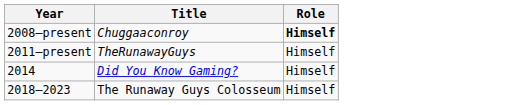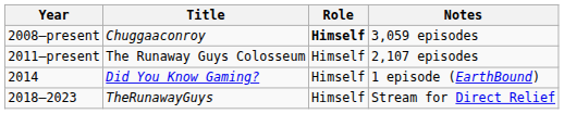 <table class="wikitable sortable">
 <tr>
 <th>Year</th>
 <th>Title</th>
 <th>Role</th>
+<th>Notes</th>
 </tr>
 <tr>
 <td>2008–present</td>
 <td><em>Chuggaaconroy</em></td>
 <td><strong>Himself</strong></td>
+<td>3,059 episodes</td>
 </tr>
 <tr>
 <td>2011–present</td>
-<td><em>TheRunawayGuys</em></td>
+<td>The Runaway Guys Colosseum</td>
 <td>Himself</td>
+<td>2,107 episodes</td>
 </tr>
 <tr>
 <td>2014</td>
 <td><em><a href='#'>Did You Know Gaming?</a></em></td>
 <td>Himself</td>
+<td>1 episode (<em><a href='#'>EarthBound</a></em>)</td>
 </tr>
 <tr>
 <td>2018–2023</td>
-<td>The Runaway Guys Colosseum</td>
+<td><em>TheRunawayGuys</em></td>
 <td>Himself</td>
+<td>Stream for <a href='#'>Direct Relief</a></td>
 </tr>
 </table>
